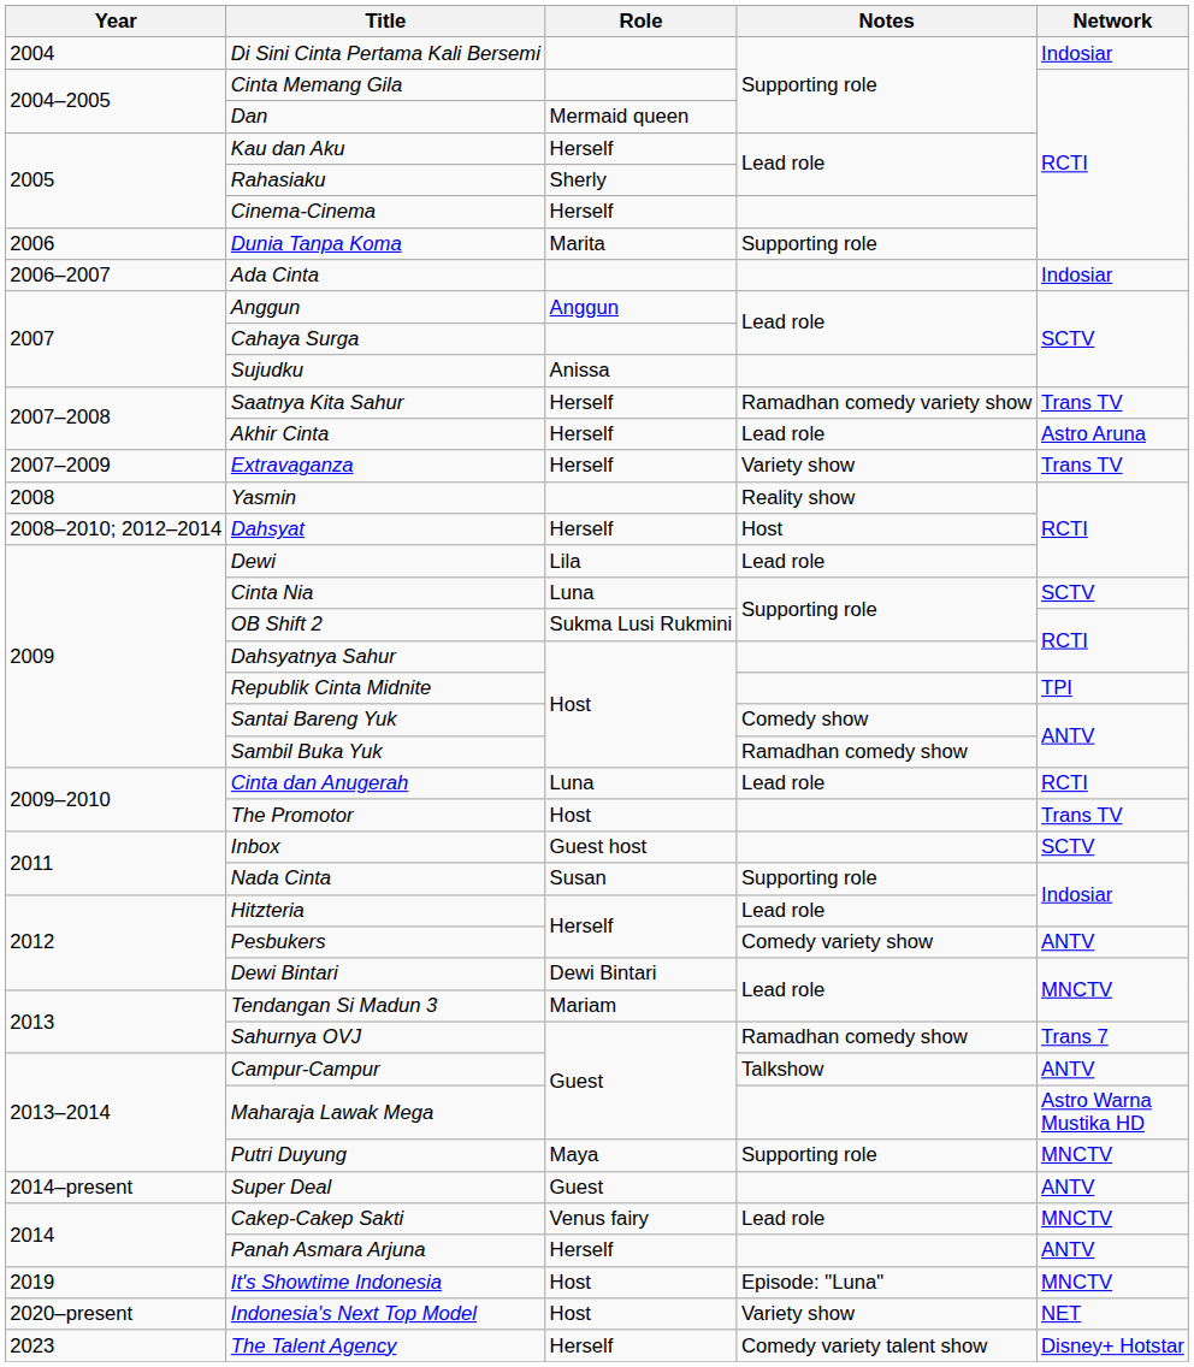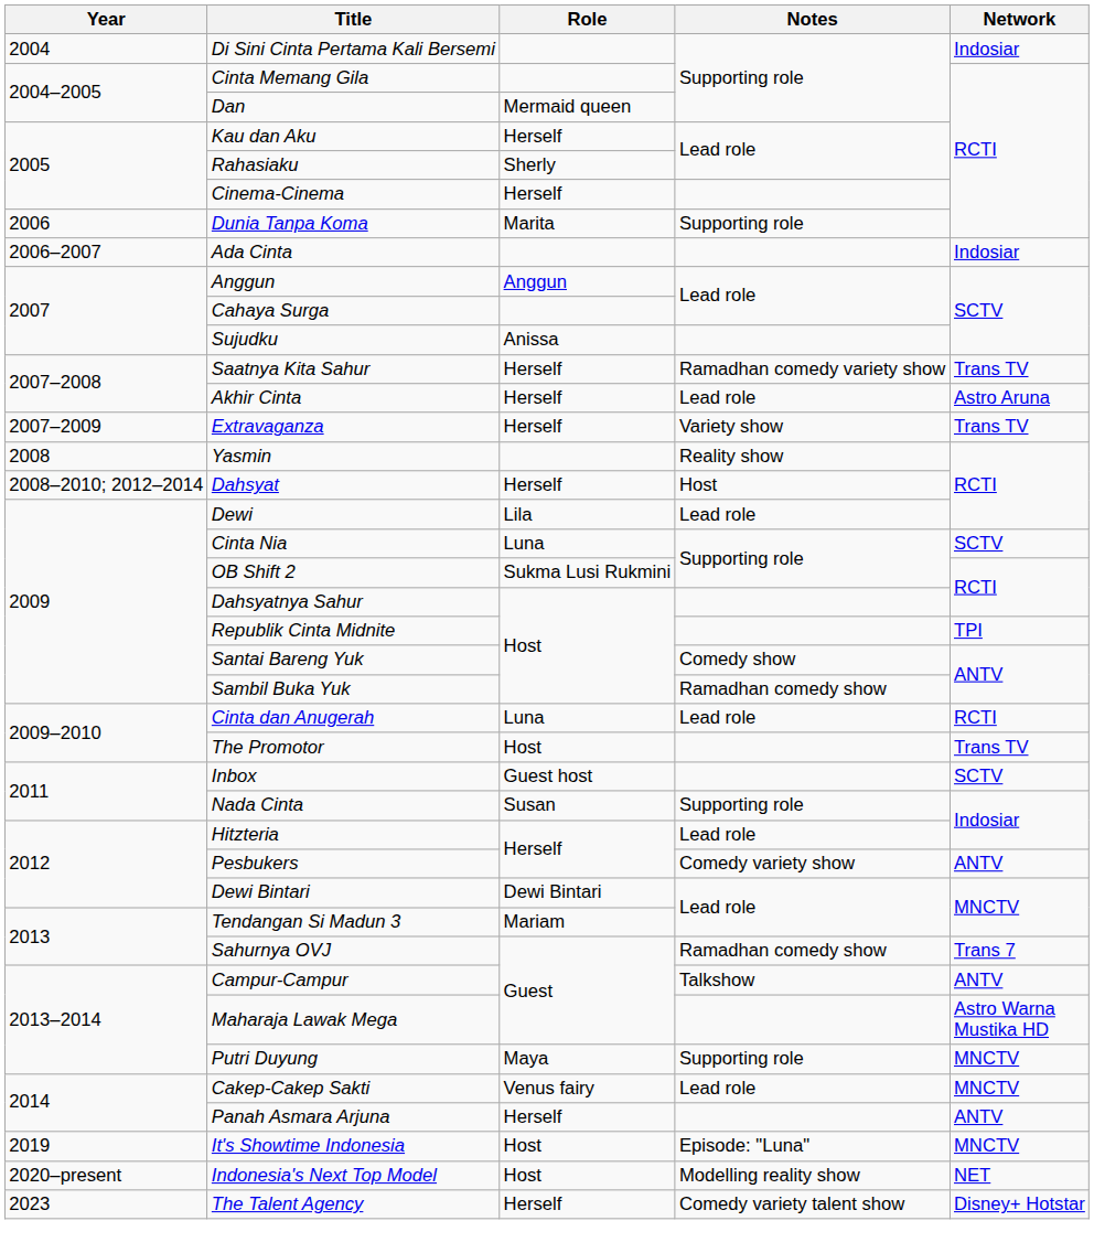 <table class="wikitable">
 <tr>
 <th>Year</th>
 <th>Title</th>
 <th>Role</th>
 <th>Notes</th>
 <th>Network</th>
 </tr>
 <tr>
 <td>2004</td>
 <td><em>Di Sini Cinta Pertama Kali Bersemi</em></td>
 <td></td>
 <td rowspan=3>Supporting role</td>
 <td><a href='#'>Indosiar</a></td>
 </tr>
 <tr>
 <td rowspan=2>2004–2005</td>
 <td><em>Cinta Memang Gila</em></td>
 <td></td>
 <td rowspan=6><a href='#'>RCTI</a></td>
 </tr>
 <tr>
 <td><em>Dan</em></td>
 <td>Mermaid queen</td>
 </tr>
 <tr>
 <td rowspan=3>2005</td>
 <td><em>Kau dan Aku</em></td>
 <td>Herself</td>
 <td rowspan=2>Lead role</td>
 </tr>
 <tr>
 <td><em>Rahasiaku</em></td>
 <td>Sherly</td>
 </tr>
 <tr>
 <td><em>Cinema-Cinema</em></td>
 <td>Herself</td>
 <td></td>
 </tr>
 <tr>
 <td>2006</td>
 <td><em><a href='#'>Dunia Tanpa Koma</a></em></td>
 <td>Marita</td>
 <td>Supporting role</td>
 </tr>
 <tr>
 <td>2006–2007</td>
 <td><em>Ada Cinta</em></td>
 <td></td>
 <td></td>
 <td><a href='#'>Indosiar</a></td>
 </tr>
 <tr>
 <td rowspan=3>2007</td>
 <td><em>Anggun</em></td>
 <td><a href='#'>Anggun</a></td>
 <td rowspan=2>Lead role</td>
 <td rowspan=3><a href='#'>SCTV</a></td>
 </tr>
 <tr>
 <td><em>Cahaya Surga</em></td>
 <td></td>
 </tr>
 <tr>
 <td><em>Sujudku</em></td>
 <td>Anissa</td>
 </tr>
 <tr>
 <td rowspan=2>2007–2008</td>
 <td><em>Saatnya Kita Sahur</em></td>
 <td>Herself</td>
 <td>Ramadhan comedy variety show</td>
 <td><a href='#'>Trans TV</a></td>
 </tr>
 <tr>
 <td><em>Akhir Cinta</em></td>
 <td>Herself</td>
 <td>Lead role</td>
 <td><a href='#'>Astro Aruna</a></td>
 </tr>
 <tr>
 <td>2007–2009</td>
 <td><em><a href='#'>Extravaganza</a></em></td>
 <td>Herself</td>
 <td>Variety show</td>
 <td><a href='#'>Trans TV</a></td>
 </tr>
 <tr>
 <td>2008</td>
 <td><em>Yasmin</em></td>
 <td></td>
 <td>Reality show</td>
 <td rowspan=3><a href='#'>RCTI</a></td>
 </tr>
 <tr>
 <td>2008–2010; 2012–2014</td>
 <td><em><a href='#'>Dahsyat</a></em></td>
 <td>Herself</td>
 <td>Host</td>
 </tr>
 <tr>
 <td rowspan=7>2009</td>
 <td><em>Dewi</em></td>
 <td>Lila</td>
 <td>Lead role</td>
 </tr>
 <tr>
 <td><em>Cinta Nia</em></td>
 <td>Luna</td>
 <td rowspan=2>Supporting role</td>
 <td><a href='#'>SCTV</a></td>
 </tr>
 <tr>
 <td><em>OB Shift 2</em></td>
 <td>Sukma Lusi Rukmini</td>
 <td rowspan=2><a href='#'>RCTI</a></td>
 </tr>
 <tr>
 <td><em>Dahsyatnya Sahur</em></td>
 <td rowspan=4>Host</td>
 <td></td>
 </tr>
 <tr>
 <td><em>Republik Cinta Midnite</em></td>
 <td></td>
 <td><a href='#'>TPI</a></td>
 </tr>
 <tr>
 <td><em>Santai Bareng Yuk</em></td>
 <td>Comedy show</td>
 <td rowspan=2><a href='#'>ANTV</a></td>
 </tr>
 <tr>
 <td><em>Sambil Buka Yuk</em></td>
 <td>Ramadhan comedy show</td>
 </tr>
 <tr>
 <td rowspan=2>2009–2010</td>
 <td><em><a href='#'>Cinta dan Anugerah</a></em></td>
 <td>Luna</td>
 <td>Lead role</td>
 <td><a href='#'>RCTI</a></td>
 </tr>
 <tr>
 <td><em>The Promotor</em></td>
 <td>Host</td>
 <td></td>
 <td><a href='#'>Trans TV</a></td>
 </tr>
 <tr>
 <td rowspan=2>2011</td>
 <td><em>Inbox</em></td>
 <td>Guest host</td>
 <td></td>
 <td><a href='#'>SCTV</a></td>
 </tr>
 <tr>
 <td><em>Nada Cinta</em></td>
 <td>Susan</td>
 <td>Supporting role</td>
 <td rowspan=2><a href='#'>Indosiar</a></td>
 </tr>
 <tr>
 <td rowspan=3>2012</td>
 <td><em>Hitzteria</em></td>
 <td rowspan=2>Herself</td>
 <td>Lead role</td>
 </tr>
 <tr>
 <td><em>Pesbukers</em></td>
 <td>Comedy variety show</td>
 <td><a href='#'>ANTV</a></td>
 </tr>
 <tr>
 <td><em>Dewi Bintari</em></td>
 <td>Dewi Bintari</td>
 <td rowspan=2>Lead role</td>
 <td rowspan=2><a href='#'>MNCTV</a></td>
 </tr>
 <tr>
 <td rowspan=2>2013</td>
 <td><em>Tendangan Si Madun 3</em></td>
 <td>Mariam</td>
 </tr>
 <tr>
 <td><em>Sahurnya OVJ</em></td>
 <td rowspan=3>Guest</td>
 <td>Ramadhan comedy show</td>
 <td><a href='#'>Trans 7</a></td>
 </tr>
 <tr>
 <td rowspan=3>2013–2014</td>
 <td><em>Campur-Campur</em></td>
 <td>Talkshow</td>
 <td><a href='#'>ANTV</a></td>
 </tr>
 <tr>
 <td><em>Maharaja Lawak Mega</em></td>
 <td></td>
 <td><a href='#'>Astro Warna</a><br><a href='#'>Mustika HD</a></td>
 </tr>
 <tr>
 <td><em>Putri Duyung</em></td>
 <td>Maya</td>
 <td>Supporting role</td>
 <td><a href='#'>MNCTV</a></td>
 </tr>
 <tr>
-<td>2014–present</td>
-<td><em>Super Deal</em></td>
-<td>Guest</td>
-<td></td>
-<td><a href='#'>ANTV</a></td>
-</tr>
-<tr>
 <td rowspan=2>2014</td>
 <td><em>Cakep-Cakep Sakti</em></td>
 <td>Venus fairy</td>
 <td>Lead role</td>
 <td><a href='#'>MNCTV</a></td>
 </tr>
 <tr>
 <td><em>Panah Asmara Arjuna</em></td>
 <td>Herself</td>
 <td></td>
 <td><a href='#'>ANTV</a></td>
 </tr>
 <tr>
 <td>2019</td>
 <td><em><a href='#'>It's Showtime Indonesia</a></em></td>
 <td>Host</td>
 <td>Episode: "Luna"</td>
 <td><a href='#'>MNCTV</a></td>
 </tr>
 <tr>
 <td>2020–present</td>
 <td><em><a href='#'>Indonesia's Next Top Model</a></em></td>
 <td>Host</td>
-<td>Variety show</td>
+<td>Modelling reality show</td>
 <td><a href='#'>NET</a></td>
 </tr>
 <tr>
 <td>2023</td>
 <td><em><a href='#'>The Talent Agency</a></em></td>
 <td>Herself</td>
 <td>Comedy variety talent show</td>
 <td><a href='#'>Disney+ Hotstar</a></td>
 </tr>
 </table>
